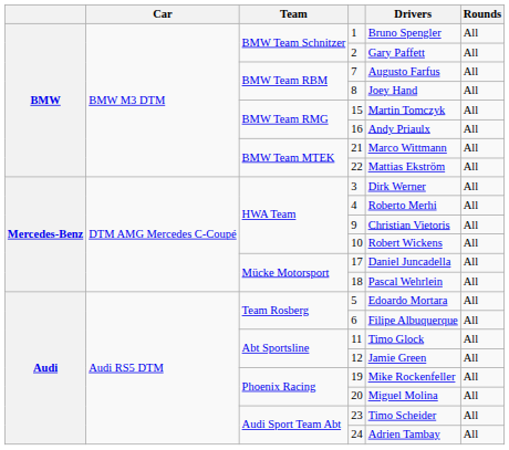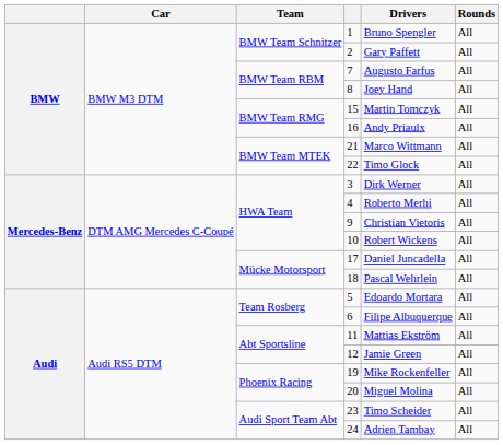 <table class="wikitable" style="font-size: 85%">
 <tr>
 <th></th>
 <th>Car</th>
 <th>Team</th>
 <th></th>
 <th>Drivers</th>
 <th>Rounds</th>
 </tr>
 <tr>
 <th rowspan="8"><a href='#'>BMW</a></th>
 <td rowspan="8"><a href='#'>BMW M3 DTM</a></td>
 <td rowspan="2"> <a href='#'>BMW Team Schnitzer</a></td>
 <td>1</td>
 <td> <a href='#'>Bruno Spengler</a></td>
 <td>All</td>
 </tr>
 <tr>
 <td>2</td>
 <td> <a href='#'>Gary Paffett</a></td>
 <td>All</td>
 </tr>
 <tr>
 <td rowspan="2"> <a href='#'>BMW Team RBM</a></td>
 <td>7</td>
 <td> <a href='#'>Augusto Farfus</a></td>
 <td>All</td>
 </tr>
 <tr>
 <td>8</td>
 <td> <a href='#'>Joey Hand</a></td>
 <td>All</td>
 </tr>
 <tr>
 <td rowspan="2"> <a href='#'>BMW Team RMG</a></td>
 <td>15</td>
 <td> <a href='#'>Martin Tomczyk</a></td>
 <td>All</td>
 </tr>
 <tr>
 <td>16</td>
 <td> <a href='#'>Andy Priaulx</a></td>
 <td>All</td>
 </tr>
 <tr>
 <td rowspan="2"> <a href='#'>BMW Team MTEK</a></td>
 <td>21</td>
 <td> <a href='#'>Marco Wittmann</a></td>
 <td>All</td>
 </tr>
 <tr>
 <td>22</td>
-<td> <a href='#'>Mattias Ekström</a></td>
+<td> <a href='#'>Timo Glock</a></td>
 <td>All</td>
 </tr>
 <tr>
 <th rowspan=6><a href='#'>Mercedes-Benz</a></th>
 <td rowspan=6><a href='#'>DTM AMG Mercedes C-Coupé</a></td>
 <td rowspan=4> <a href='#'>HWA Team</a></td>
 <td>3</td>
 <td> <a href='#'>Dirk Werner</a></td>
 <td>All</td>
 </tr>
 <tr>
 <td>4</td>
 <td> <a href='#'>Roberto Merhi</a></td>
 <td>All</td>
 </tr>
 <tr>
 <td>9</td>
 <td> <a href='#'>Christian Vietoris</a></td>
 <td>All</td>
 </tr>
 <tr>
 <td>10</td>
 <td> <a href='#'>Robert Wickens</a></td>
 <td>All</td>
 </tr>
 <tr>
 <td rowspan=2> <a href='#'>Mücke Motorsport</a></td>
 <td>17</td>
 <td> <a href='#'>Daniel Juncadella</a></td>
 <td>All</td>
 </tr>
 <tr>
 <td>18</td>
 <td> <a href='#'>Pascal Wehrlein</a></td>
 <td>All</td>
 </tr>
 <tr>
 <th rowspan="8"><a href='#'>Audi</a></th>
 <td rowspan="8"><a href='#'>Audi RS5 DTM</a></td>
 <td rowspan="2"> <a href='#'>Team Rosberg</a></td>
 <td>5</td>
 <td> <a href='#'>Edoardo Mortara</a></td>
 <td>All</td>
 </tr>
 <tr>
 <td>6</td>
 <td> <a href='#'>Filipe Albuquerque</a></td>
 <td>All</td>
 </tr>
 <tr>
 <td rowspan="2"> <a href='#'>Abt Sportsline</a></td>
 <td>11</td>
-<td> <a href='#'>Timo Glock</a></td>
+<td> <a href='#'>Mattias Ekström</a></td>
 <td>All</td>
 </tr>
 <tr>
 <td>12</td>
 <td> <a href='#'>Jamie Green</a></td>
 <td>All</td>
 </tr>
 <tr>
 <td rowspan="2"> <a href='#'>Phoenix Racing</a></td>
 <td>19</td>
 <td> <a href='#'>Mike Rockenfeller</a></td>
 <td>All</td>
 </tr>
 <tr>
 <td>20</td>
 <td> <a href='#'>Miguel Molina</a></td>
 <td>All</td>
 </tr>
 <tr>
 <td rowspan="2"> <a href='#'>Audi Sport Team Abt</a></td>
 <td>23</td>
 <td> <a href='#'>Timo Scheider</a></td>
 <td>All</td>
 </tr>
 <tr>
 <td>24</td>
 <td> <a href='#'>Adrien Tambay</a></td>
 <td>All</td>
 </tr>
 </table>
